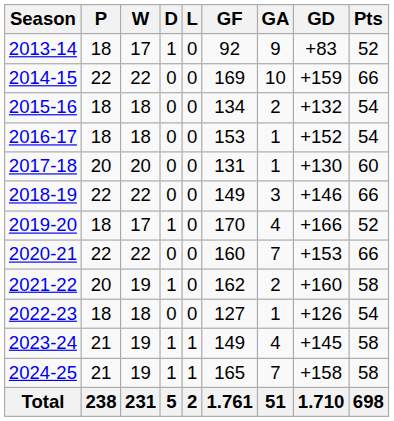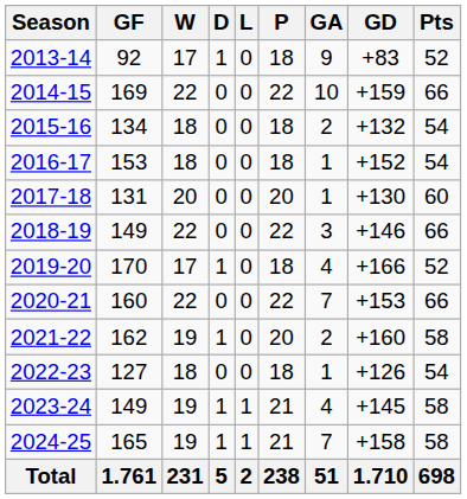 <table class="wikitable sortable" style="text-align: center;">
 <tr>
 <th>Season</th>
-<th>P</th>
+<th>GF</th>
 <th>W</th>
 <th>D</th>
 <th>L</th>
-<th>GF</th>
+<th>P</th>
 <th>GA</th>
 <th>GD</th>
 <th>Pts</th>
 </tr>
 <tr>
 <td><a href='#'>2013-14</a></td>
-<td>18</td>
+<td>92</td>
 <td>17</td>
 <td>1</td>
 <td>0</td>
-<td>92</td>
+<td>18</td>
 <td>9</td>
 <td>+83</td>
 <td>52</td>
 </tr>
 <tr>
 <td><a href='#'>2014-15</a></td>
-<td>22</td>
+<td>169</td>
 <td>22</td>
 <td>0</td>
 <td>0</td>
-<td>169</td>
+<td>22</td>
 <td>10</td>
 <td>+159</td>
 <td>66</td>
 </tr>
 <tr>
 <td><a href='#'>2015-16</a></td>
-<td>18</td>
+<td>134</td>
 <td>18</td>
 <td>0</td>
 <td>0</td>
-<td>134</td>
+<td>18</td>
 <td>2</td>
 <td>+132</td>
 <td>54</td>
 </tr>
 <tr>
 <td><a href='#'>2016-17</a></td>
-<td>18</td>
+<td>153</td>
 <td>18</td>
 <td>0</td>
 <td>0</td>
-<td>153</td>
+<td>18</td>
 <td>1</td>
 <td>+152</td>
 <td>54</td>
 </tr>
 <tr>
 <td><a href='#'>2017-18</a></td>
-<td>20</td>
+<td>131</td>
 <td>20</td>
 <td>0</td>
 <td>0</td>
-<td>131</td>
+<td>20</td>
 <td>1</td>
 <td>+130</td>
 <td>60</td>
 </tr>
 <tr>
 <td><a href='#'>2018-19</a></td>
-<td>22</td>
+<td>149</td>
 <td>22</td>
 <td>0</td>
 <td>0</td>
-<td>149</td>
+<td>22</td>
 <td>3</td>
 <td>+146</td>
 <td>66</td>
 </tr>
 <tr>
 <td><a href='#'>2019-20</a></td>
-<td>18</td>
+<td>170</td>
 <td>17</td>
 <td>1</td>
 <td>0</td>
-<td>170</td>
+<td>18</td>
 <td>4</td>
 <td>+166</td>
 <td>52</td>
 </tr>
 <tr>
 <td><a href='#'>2020-21</a></td>
-<td>22</td>
+<td>160</td>
 <td>22</td>
 <td>0</td>
 <td>0</td>
-<td>160</td>
+<td>22</td>
 <td>7</td>
 <td>+153</td>
 <td>66</td>
 </tr>
 <tr>
 <td><a href='#'>2021-22</a></td>
-<td>20</td>
+<td>162</td>
 <td>19</td>
 <td>1</td>
 <td>0</td>
-<td>162</td>
+<td>20</td>
 <td>2</td>
 <td>+160</td>
 <td>58</td>
 </tr>
 <tr>
 <td><a href='#'>2022-23</a></td>
-<td>18</td>
+<td>127</td>
 <td>18</td>
 <td>0</td>
 <td>0</td>
-<td>127</td>
+<td>18</td>
 <td>1</td>
 <td>+126</td>
 <td>54</td>
 </tr>
 <tr>
 <td><a href='#'>2023-24</a></td>
-<td>21</td>
+<td>149</td>
 <td>19</td>
 <td>1</td>
 <td>1</td>
-<td>149</td>
+<td>21</td>
 <td>4</td>
 <td>+145</td>
 <td>58</td>
 </tr>
 <tr>
 <td><a href='#'>2024-25</a></td>
-<td>21</td>
+<td>165</td>
 <td>19</td>
 <td>1</td>
 <td>1</td>
-<td>165</td>
+<td>21</td>
 <td>7</td>
 <td>+158</td>
 <td>58</td>
 </tr>
 <tr>
 <th colspan="1">Total</th>
-<th>238</th>
+<th>1.761</th>
 <th>231</th>
 <th>5</th>
 <th>2</th>
-<th>1.761</th>
+<th>238</th>
 <th>51</th>
 <th>1.710</th>
 <th>698</th>
 </tr>
 </table>
